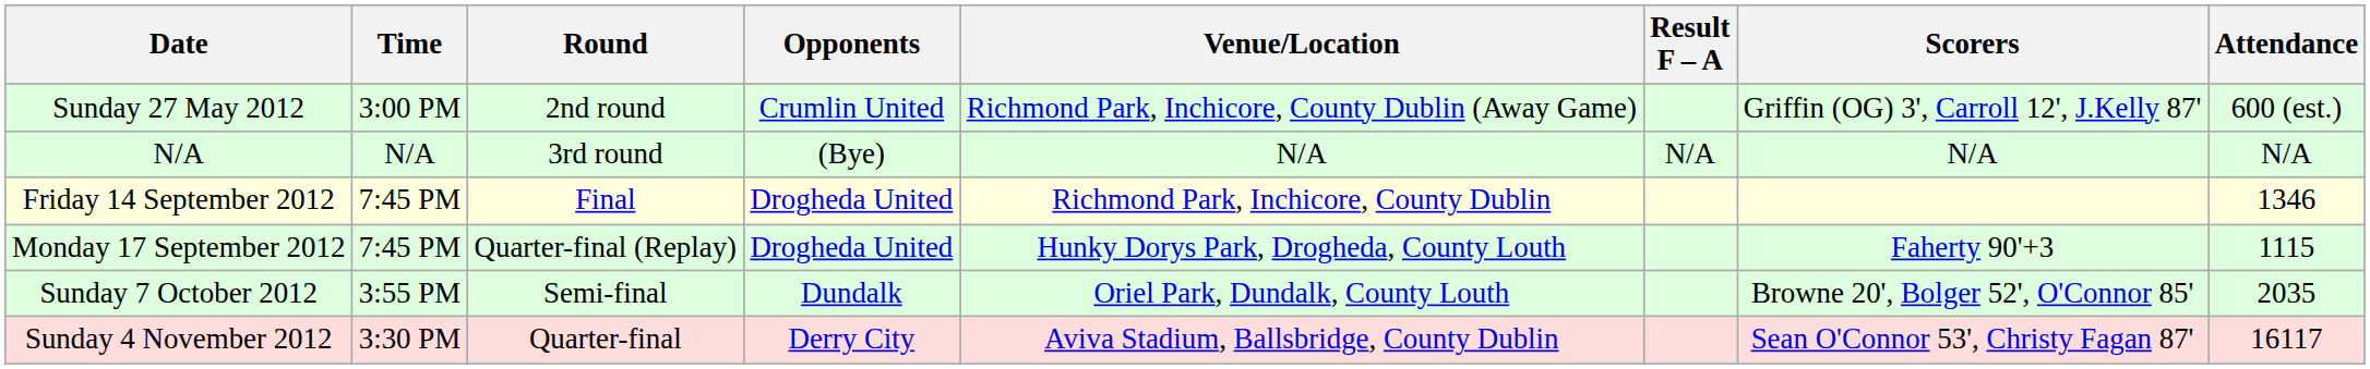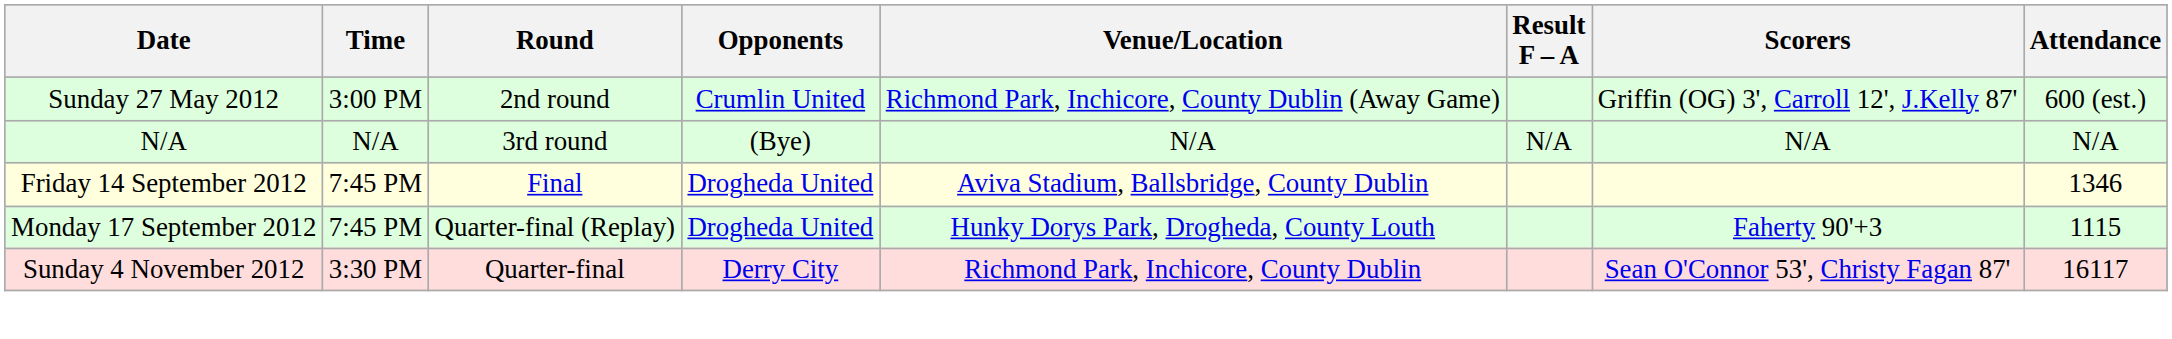 <table class="wikitable" style="text-align:center">
 <tr>
 <th>Date</th>
 <th>Time</th>
 <th>Round</th>
 <th>Opponents</th>
 <th>Venue/Location</th>
 <th>Result<br>F – A</th>
 <th>Scorers</th>
 <th>Attendance</th>
 </tr>
 <tr bgcolor="#ddffdd">
 <td>Sunday 27 May 2012</td>
 <td>3:00 PM</td>
 <td>2nd round</td>
 <td><a href='#'>Crumlin United</a></td>
 <td><a href='#'>Richmond Park</a>, <a href='#'>Inchicore</a>, <a href='#'>County Dublin</a> (Away Game)</td>
 <td></td>
 <td>Griffin (OG) 3', <a href='#'>Carroll</a> 12', <a href='#'>J.Kelly</a> 87'</td>
 <td>600 (est.)</td>
 </tr>
 <tr bgcolor="#ddffdd">
 <td>N/A</td>
 <td>N/A</td>
 <td>3rd round</td>
 <td>(Bye)</td>
 <td>N/A</td>
 <td>N/A</td>
 <td>N/A</td>
 <td>N/A</td>
 </tr>
 <tr bgcolor="#ffffdd">
 <td>Friday 14 September 2012</td>
 <td>7:45 PM</td>
 <td><a href='#'>Final</a></td>
 <td><a href='#'>Drogheda United</a></td>
-<td><a href='#'>Richmond Park</a>, <a href='#'>Inchicore</a>, <a href='#'>County Dublin</a></td>
+<td><a href='#'>Aviva Stadium</a>, <a href='#'>Ballsbridge</a>, <a href='#'>County Dublin</a></td>
 <td></td>
 <td></td>
 <td>1346</td>
 </tr>
 <tr bgcolor="#ddffdd">
 <td>Monday 17 September 2012</td>
 <td>7:45 PM</td>
 <td>Quarter-final (Replay)</td>
 <td><a href='#'>Drogheda United</a></td>
 <td><a href='#'>Hunky Dorys Park</a>, <a href='#'>Drogheda</a>, <a href='#'>County Louth</a></td>
 <td></td>
 <td><a href='#'>Faherty</a> 90'+3</td>
 <td>1115</td>
 </tr>
-<tr bgcolor="ddffdd">
-<td>Sunday 7 October 2012</td>
-<td>3:55 PM</td>
-<td>Semi-final</td>
-<td><a href='#'>Dundalk</a></td>
-<td><a href='#'>Oriel Park</a>, <a href='#'>Dundalk</a>, <a href='#'>County Louth</a></td>
-<td></td>
-<td>Browne 20', <a href='#'>Bolger</a> 52', <a href='#'>O'Connor</a> 85'</td>
-<td>2035</td>
-</tr>
 <tr bgcolor="#ffdddd">
 <td>Sunday 4 November 2012</td>
 <td>3:30 PM</td>
 <td>Quarter-final</td>
 <td><a href='#'>Derry City</a></td>
-<td><a href='#'>Aviva Stadium</a>, <a href='#'>Ballsbridge</a>, <a href='#'>County Dublin</a></td>
+<td><a href='#'>Richmond Park</a>, <a href='#'>Inchicore</a>, <a href='#'>County Dublin</a></td>
 <td></td>
 <td><a href='#'>Sean O'Connor</a> 53', <a href='#'>Christy Fagan</a> 87'</td>
 <td>16117</td>
 </tr>
 </table>
